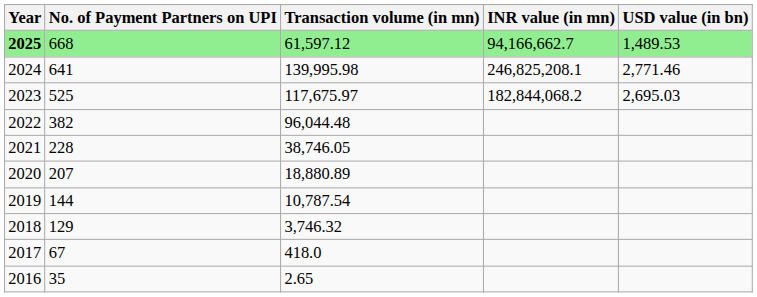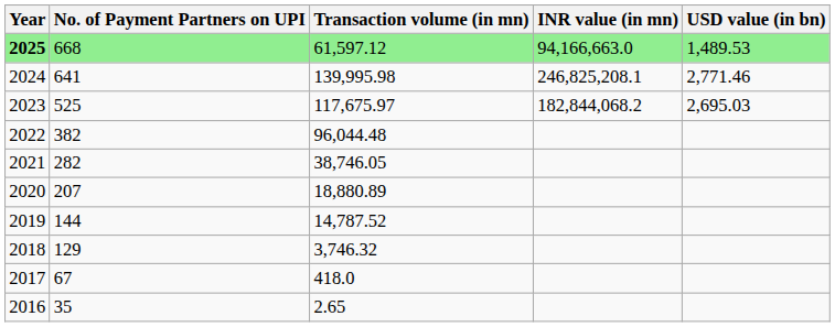 <table class="wikitable sortable">
 <tr>
 <th>Year</th>
 <th>No. of Payment Partners on UPI</th>
 <th>Transaction volume (in mn)</th>
 <th>INR value (in mn)</th>
 <th>USD value (in bn)</th>
 </tr>
 <tr>
 <td style="background-color: lightgreen;"><strong>2025</strong></td>
 <td style="background-color: lightgreen;">668</td>
 <td style="background-color: lightgreen;">61,597.12</td>
-<td style="background-color: lightgreen;">94,166,662.7</td>
+<td style="background-color: lightgreen;">94,166,663.0</td>
 <td style="background-color: lightgreen;">1,489.53</td>
 </tr>
 <tr>
 <td>2024</td>
 <td>641</td>
 <td>139,995.98</td>
 <td>246,825,208.1</td>
 <td>2,771.46</td>
 </tr>
 <tr>
 <td>2023</td>
 <td>525</td>
 <td>117,675.97</td>
 <td>182,844,068.2</td>
 <td>2,695.03</td>
 </tr>
 <tr>
 <td>2022</td>
 <td>382</td>
 <td>96,044.48</td>
 <td></td>
 <td></td>
 </tr>
 <tr>
 <td>2021</td>
-<td>228</td>
+<td>282</td>
 <td>38,746.05</td>
 <td></td>
 <td></td>
 </tr>
 <tr>
 <td>2020</td>
 <td>207</td>
 <td>18,880.89</td>
 <td></td>
 <td></td>
 </tr>
 <tr>
 <td>2019</td>
 <td>144</td>
-<td>10,787.54</td>
+<td>14,787.52</td>
 <td></td>
 <td></td>
 </tr>
 <tr>
 <td>2018</td>
 <td>129</td>
 <td>3,746.32</td>
 <td></td>
 <td></td>
 </tr>
 <tr>
 <td>2017</td>
 <td>67</td>
 <td>418.0</td>
 <td></td>
 <td></td>
 </tr>
 <tr>
 <td>2016</td>
 <td>35</td>
 <td>2.65</td>
 <td></td>
 <td></td>
 </tr>
 </table>
